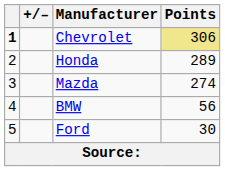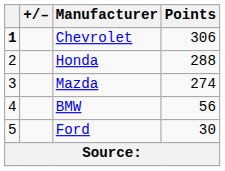 <table class="wikitable" style="font-size: 95%;">
 <tr>
 <th scope="col"></th>
 <th scope="col">+/–</th>
 <th scope="col">Manufacturer</th>
 <th scope="col">Points</th>
 </tr>
 <tr>
 <td align=center><strong>1</strong></td>
 <td align="left"></td>
 <td> <a href='#'>Chevrolet</a></td>
-<td align=right style="background: khaki;">306</td>
+<td align=right>306</td>
 </tr>
 <tr>
 <td align=center>2</td>
 <td align="left"></td>
 <td> <a href='#'>Honda</a></td>
-<td align=right>289</td>
+<td align=right>288</td>
 </tr>
 <tr>
 <td align=center>3</td>
 <td align="left"></td>
 <td> <a href='#'>Mazda</a></td>
 <td align=right>274</td>
 </tr>
 <tr>
 <td align=center>4</td>
 <td align="left"></td>
 <td> <a href='#'>BMW</a></td>
 <td align=right>56</td>
 </tr>
 <tr>
 <td align=center>5</td>
 <td align="left"></td>
 <td> <a href='#'>Ford</a></td>
 <td align=right>30</td>
 </tr>
 <tr>
 <th colspan=5>Source:</th>
 </tr>
 </table>
